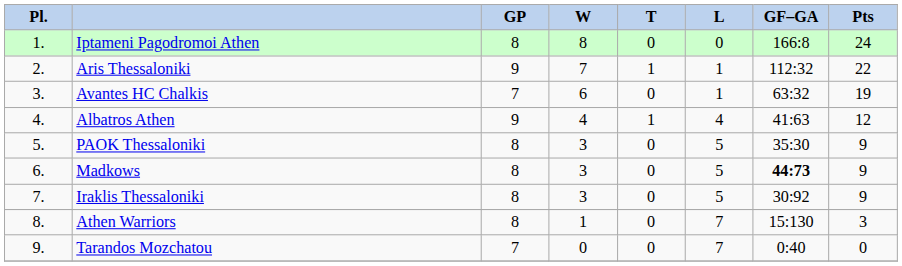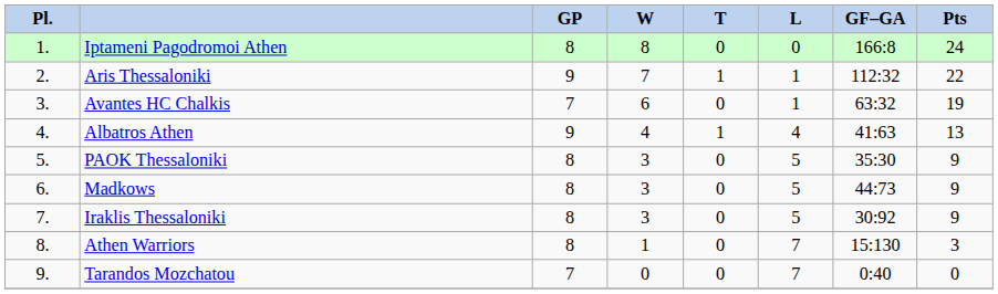 <table class="wikitable" width="70%">
 <tr style="font-weight:bold; background-color:#BCD2EE; " align="center" |>
 <td width="5%">Pl.</td>
 <td width="30%"></td>
 <td width="5%">GP</td>
 <td width="5%">W</td>
 <td width="5%">T</td>
 <td width="5%">L</td>
 <td width="5%">GF–GA</td>
 <td width="5%">Pts</td>
 </tr>
 <tr align="center" bgcolor="#CCFFCC">
 <td>1.</td>
 <td align="left"><a href='#'>Iptameni Pagodromoi Athen</a></td>
 <td>8</td>
 <td>8</td>
 <td>0</td>
 <td>0</td>
 <td>166:8</td>
 <td>24</td>
 </tr>
 <tr align="center">
 <td>2.</td>
 <td align="left"><a href='#'>Aris Thessaloniki</a></td>
 <td>9</td>
 <td>7</td>
 <td>1</td>
 <td>1</td>
 <td>112:32</td>
 <td>22</td>
 </tr>
 <tr align="center">
 <td>3.</td>
 <td align="left"><a href='#'>Avantes HC Chalkis</a></td>
 <td>7</td>
 <td>6</td>
 <td>0</td>
 <td>1</td>
 <td>63:32</td>
 <td>19</td>
 </tr>
 <tr align="center">
 <td>4.</td>
 <td align="left"><a href='#'>Albatros Athen</a></td>
 <td>9</td>
 <td>4</td>
 <td>1</td>
 <td>4</td>
 <td>41:63</td>
-<td>12</td>
+<td>13</td>
 </tr>
 <tr align="center">
 <td>5.</td>
 <td align="left"><a href='#'>PAOK Thessaloniki</a></td>
 <td>8</td>
 <td>3</td>
 <td>0</td>
 <td>5</td>
 <td>35:30</td>
 <td>9</td>
 </tr>
 <tr align="center">
 <td>6.</td>
 <td align="left"><a href='#'>Madkows</a></td>
 <td>8</td>
 <td>3</td>
 <td>0</td>
 <td>5</td>
-<td><strong>44:73</strong></td>
+<td>44:73</td>
 <td>9</td>
 </tr>
 <tr align="center">
 <td>7.</td>
 <td align="left"><a href='#'>Iraklis Thessaloniki</a></td>
 <td>8</td>
 <td>3</td>
 <td>0</td>
 <td>5</td>
 <td>30:92</td>
 <td>9</td>
 </tr>
 <tr align="center">
 </tr>
 <tr align="center">
 <td>8.</td>
 <td align="left"><a href='#'>Athen Warriors</a></td>
 <td>8</td>
 <td>1</td>
 <td>0</td>
 <td>7</td>
 <td>15:130</td>
 <td>3</td>
 </tr>
 <tr align="center">
 <td>9.</td>
 <td align="left"><a href='#'>Tarandos Mozchatou</a></td>
 <td>7</td>
 <td>0</td>
 <td>0</td>
 <td>7</td>
 <td>0:40</td>
 <td>0</td>
 </tr>
 <tr align="center">
 </tr>
 </table>
